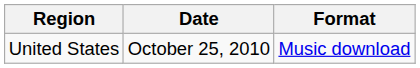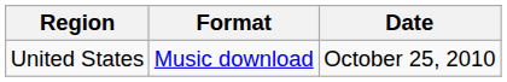 <table class="wikitable">
 <tr>
 <th>Region</th>
+<th>Format</th>
 <th>Date</th>
-<th>Format</th>
 </tr>
 <tr>
 <td>United States</td>
+<td><a href='#'>Music download</a></td>
 <td>October 25, 2010</td>
-<td><a href='#'>Music download</a></td>
 </tr>
 </table>
